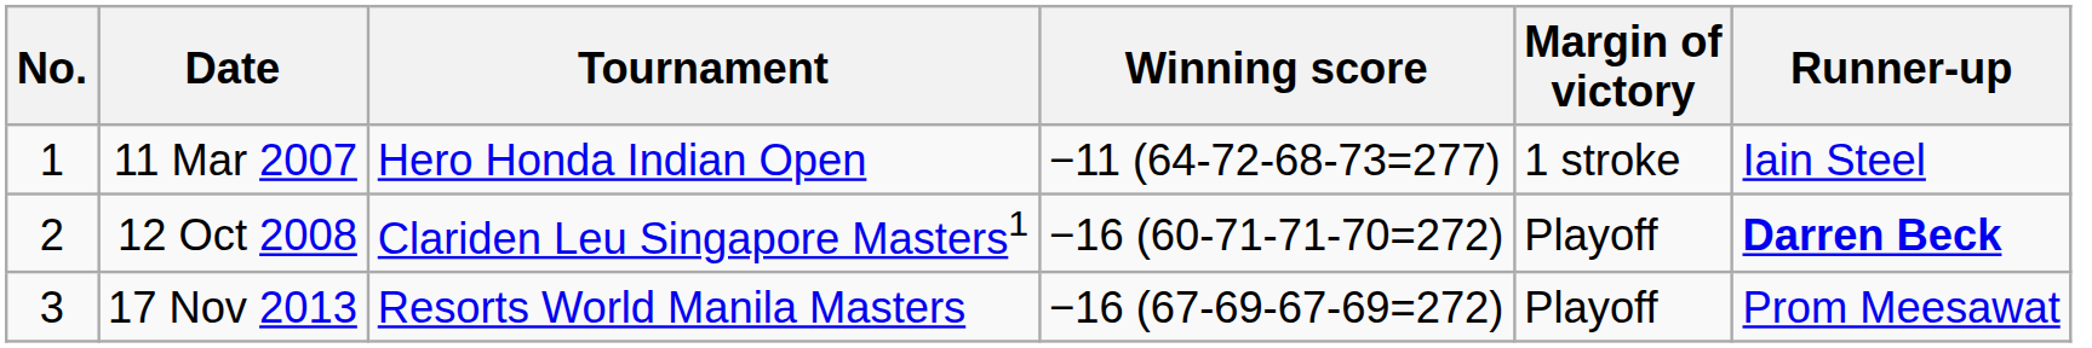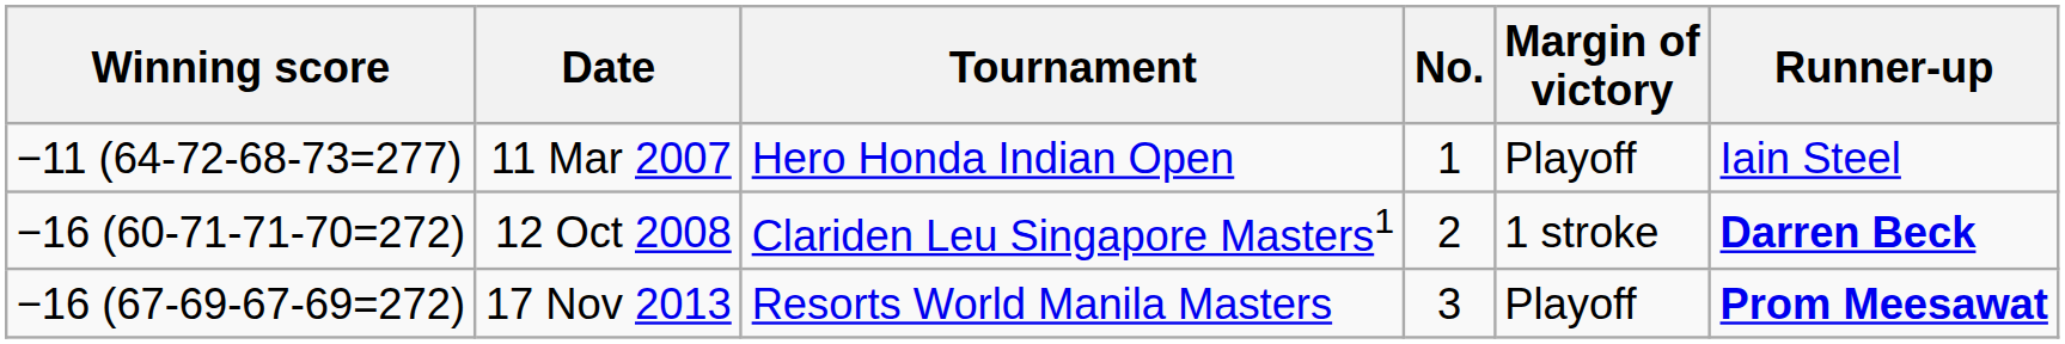 <table class="wikitable" style="font-size:95%;">
 <tr>
-<th>No.</th>
+<th>Winning score</th>
 <th>Date</th>
 <th>Tournament</th>
-<th>Winning score</th>
+<th>No.</th>
 <th>Margin of<br>victory</th>
 <th>Runner-up</th>
 </tr>
 <tr>
-<td align=center>1</td>
+<td>−11 (64-72-68-73=277)</td>
 <td align=right>11 Mar <a href='#'>2007</a></td>
 <td><a href='#'>Hero Honda Indian Open</a></td>
-<td>−11 (64-72-68-73=277)</td>
-<td>1 stroke</td>
+<td align=center>1</td>
+<td>Playoff</td>
 <td> <a href='#'>Iain Steel</a></td>
 </tr>
 <tr>
-<td align=center>2</td>
+<td>−16 (60-71-71-70=272)</td>
 <td align=right>12 Oct <a href='#'>2008</a></td>
 <td><a href='#'>Clariden Leu Singapore Masters</a><sup>1</sup></td>
-<td>−16 (60-71-71-70=272)</td>
-<td>Playoff</td>
+<td align=center>2</td>
+<td>1 stroke</td>
 <td><strong> <a href='#'>Darren Beck</a></strong></td>
 </tr>
 <tr>
-<td align=center>3</td>
+<td>−16 (67-69-67-69=272)</td>
 <td align=right>17 Nov <a href='#'>2013</a></td>
 <td><a href='#'>Resorts World Manila Masters</a></td>
-<td>−16 (67-69-67-69=272)</td>
+<td align=center>3</td>
 <td>Playoff</td>
-<td> <a href='#'>Prom Meesawat</a></td>
+<td><strong> <a href='#'>Prom Meesawat</a></strong></td>
 </tr>
 </table>
